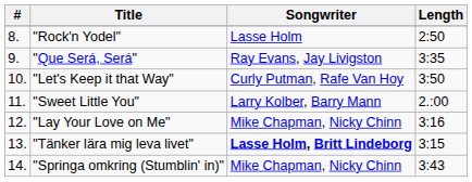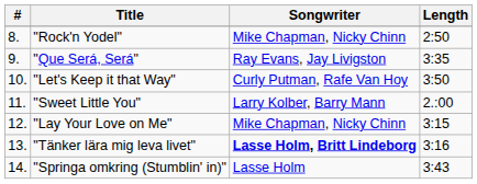 <table class="wikitable">
 <tr>
 <th>#</th>
 <th>Title</th>
 <th>Songwriter</th>
 <th>Length</th>
 </tr>
 <tr bgcolor="#ebf5ff">
 </tr>
 <tr>
 <td>8.</td>
 <td>"Rock'n Yodel"</td>
-<td><a href='#'>Lasse Holm</a></td>
+<td><a href='#'>Mike Chapman</a>, <a href='#'>Nicky Chinn</a></td>
 <td>2:50</td>
 </tr>
 <tr>
 <td>9.</td>
 <td>"<a href='#'>Que Será, Será</a>"</td>
 <td><a href='#'>Ray Evans</a>, <a href='#'>Jay Livigston</a></td>
 <td>3:35</td>
 </tr>
 <tr>
 <td>10.</td>
 <td>"Let's Keep it that Way"</td>
 <td><a href='#'>Curly Putman</a>, <a href='#'>Rafe Van Hoy</a></td>
 <td>3:50</td>
 </tr>
 <tr>
 <td>11.</td>
 <td>"Sweet Little You"</td>
 <td><a href='#'>Larry Kolber</a>, <a href='#'>Barry Mann</a></td>
 <td>2.:00</td>
 </tr>
 <tr>
 <td>12.</td>
 <td>"Lay Your Love on Me"</td>
 <td><a href='#'>Mike Chapman</a>, <a href='#'>Nicky Chinn</a></td>
-<td>3:16</td>
+<td>3:15</td>
 </tr>
 <tr>
 <td>13.</td>
 <td>"Tänker lära mig leva livet"</td>
 <td><strong><a href='#'>Lasse Holm</a>, <a href='#'>Britt Lindeborg</a></strong></td>
-<td>3:15</td>
+<td>3:16</td>
 </tr>
 <tr>
 <td>14.</td>
 <td>"Springa omkring (Stumblin' in)"</td>
-<td><a href='#'>Mike Chapman</a>, <a href='#'>Nicky Chinn</a></td>
+<td><a href='#'>Lasse Holm</a></td>
 <td>3:43</td>
 </tr>
 </table>
